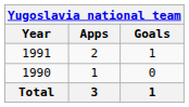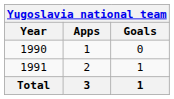 <table class="wikitable" style="text-align:center">
 <tr>
 <th colspan="3"><a href='#'>Yugoslavia national team</a></th>
 </tr>
 <tr>
 <th>Year</th>
 <th>Apps</th>
 <th>Goals</th>
 </tr>
 <tr>
+<td>1990</td>
+<td>1</td>
+<td>0</td>
+</tr>
+<tr>
 <td>1991</td>
 <td>2</td>
 <td>1</td>
-</tr>
-<tr>
-<td>1990</td>
-<td>1</td>
-<td>0</td>
 </tr>
 <tr>
 <th>Total</th>
 <th>3</th>
 <th>1</th>
 </tr>
 </table>
